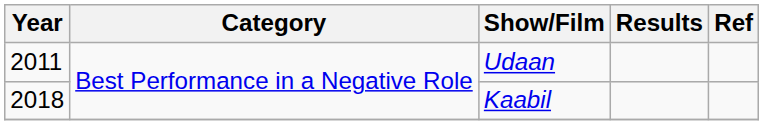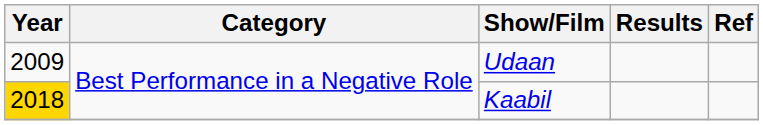 <table class="wikitable sortable">
 <tr>
 <th>Year</th>
 <th>Category</th>
 <th>Show/Film</th>
 <th>Results</th>
 <th>Ref</th>
 </tr>
 <tr>
-<td>2011</td>
+<td>2009</td>
 <td rowspan="2"><a href='#'>Best Performance in a Negative Role</a></td>
 <td><a href='#'><em>Udaan</em></a></td>
 <td></td>
 <td></td>
 </tr>
 <tr>
-<td>2018</td>
+<td style="background: gold;">2018</td>
 <td><em><a href='#'>Kaabil</a></em></td>
 <td></td>
 <td></td>
 </tr>
 <tr>
 </tr>
 </table>
